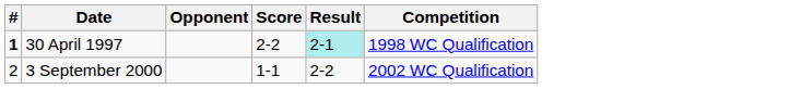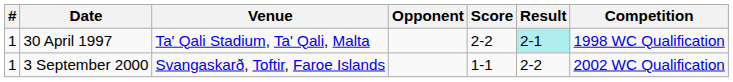 <table class="wikitable">
 <tr>
 <th>#</th>
 <th>Date</th>
+<th>Venue</th>
 <th>Opponent</th>
 <th>Score</th>
 <th>Result</th>
 <th>Competition</th>
 </tr>
 <tr>
-<td><strong>1</strong></td>
+<td>1</td>
 <td>30 April 1997</td>
+<td><a href='#'>Ta' Qali Stadium</a>, <a href='#'>Ta' Qali</a>, <a href='#'>Malta</a></td>
 <td></td>
 <td>2-2</td>
 <td style="background: paleturquoise;">2-1</td>
 <td><a href='#'>1998 WC Qualification</a></td>
 </tr>
 <tr>
-<td>2</td>
+<td>1</td>
 <td>3 September 2000</td>
+<td><a href='#'>Svangaskarð</a>, <a href='#'>Toftir</a>, <a href='#'>Faroe Islands</a></td>
 <td></td>
 <td>1-1</td>
 <td>2-2</td>
 <td><a href='#'>2002 WC Qualification</a></td>
 </tr>
 </table>
